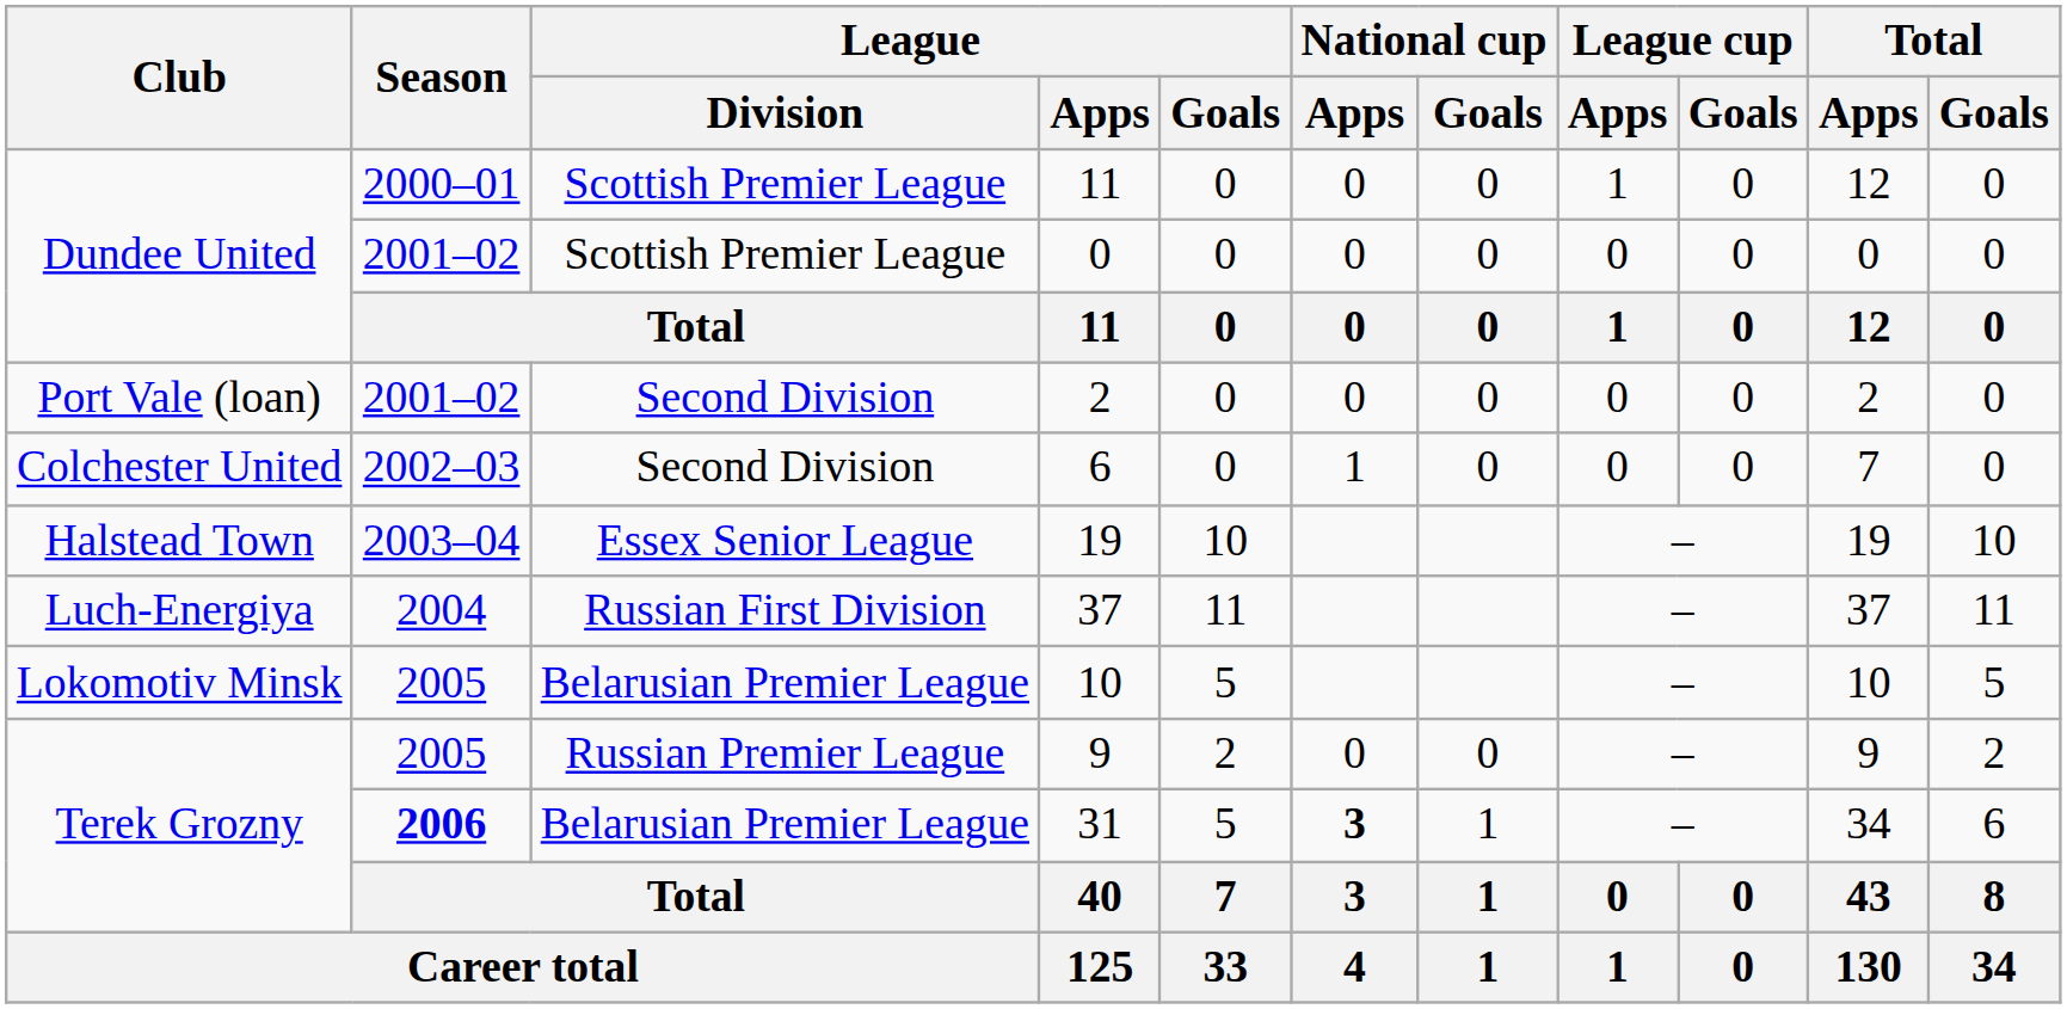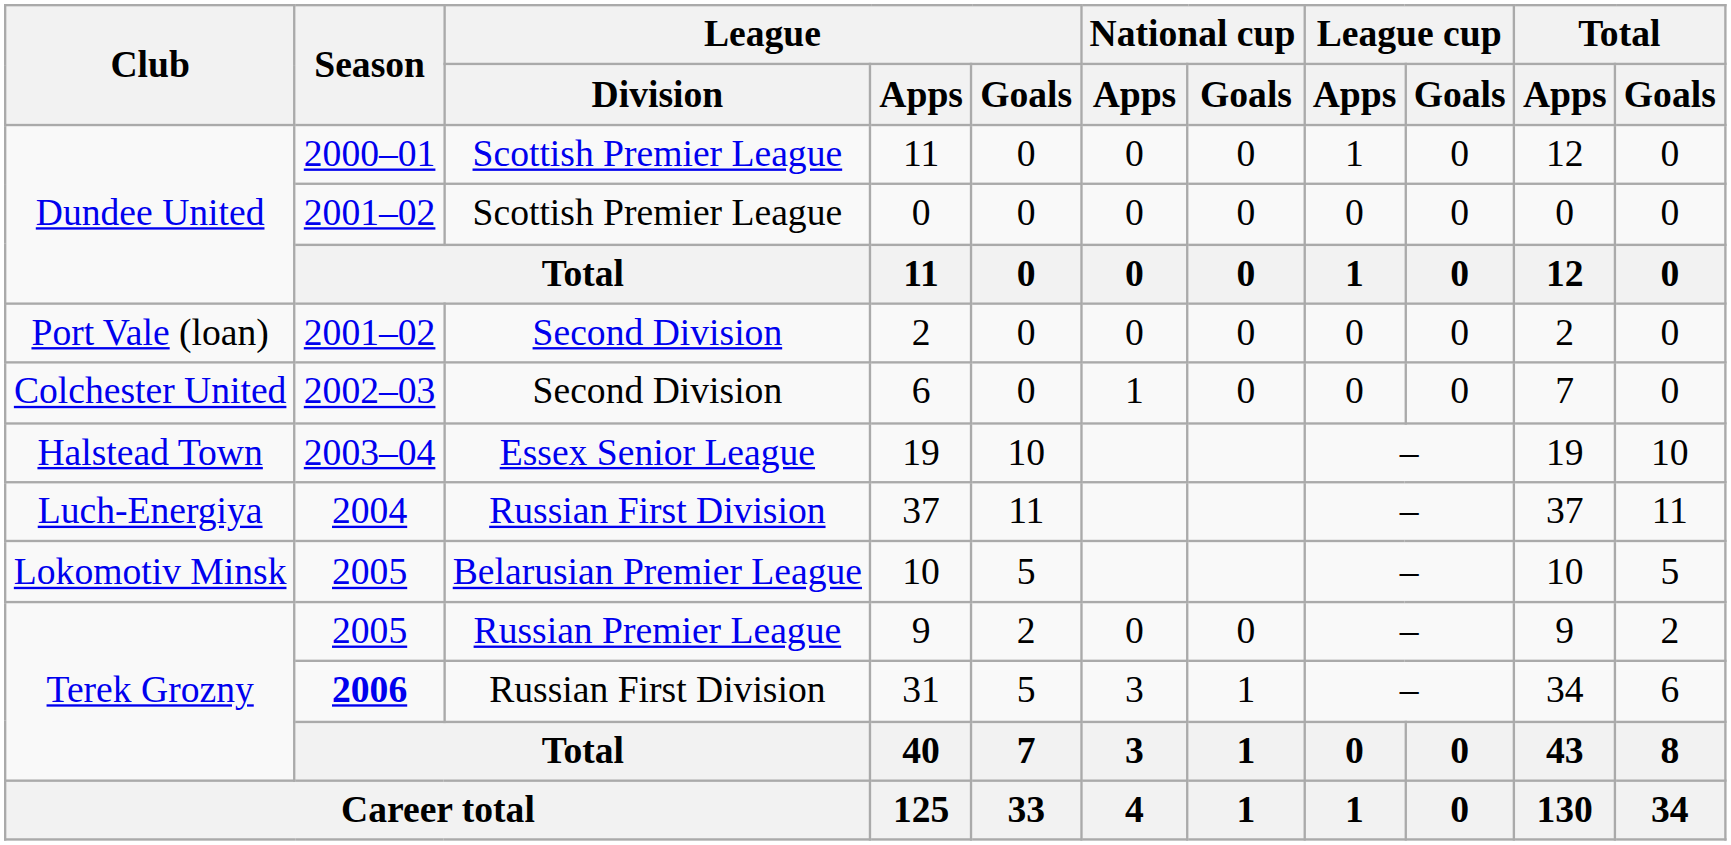 <table class="wikitable" style="text-align: center">
 <tr>
 <th rowspan="2">Club</th>
 <th rowspan="2">Season</th>
 <th colspan="3">League</th>
 <th colspan="2">National cup</th>
 <th colspan="2">League cup</th>
 <th colspan="2">Total</th>
 </tr>
 <tr>
 <th>Division</th>
 <th>Apps</th>
 <th>Goals</th>
 <th>Apps</th>
 <th>Goals</th>
 <th>Apps</th>
 <th>Goals</th>
 <th>Apps</th>
 <th>Goals</th>
 </tr>
 <tr>
 <td rowspan="3"><a href='#'>Dundee United</a></td>
 <td><a href='#'>2000–01</a></td>
 <td><a href='#'>Scottish Premier League</a></td>
 <td>11</td>
 <td>0</td>
 <td>0</td>
 <td>0</td>
 <td>1</td>
 <td>0</td>
 <td>12</td>
 <td>0</td>
 </tr>
 <tr>
 <td><a href='#'>2001–02</a></td>
 <td>Scottish Premier League</td>
 <td>0</td>
 <td>0</td>
 <td>0</td>
 <td>0</td>
 <td>0</td>
 <td>0</td>
 <td>0</td>
 <td>0</td>
 </tr>
 <tr>
 <th colspan="2">Total</th>
 <th>11</th>
 <th>0</th>
 <th>0</th>
 <th>0</th>
 <th>1</th>
 <th>0</th>
 <th>12</th>
 <th>0</th>
 </tr>
 <tr>
 <td><a href='#'>Port Vale</a> (loan)</td>
 <td><a href='#'>2001–02</a></td>
 <td><a href='#'>Second Division</a></td>
 <td>2</td>
 <td>0</td>
 <td>0</td>
 <td>0</td>
 <td>0</td>
 <td>0</td>
 <td>2</td>
 <td>0</td>
 </tr>
 <tr>
 <td><a href='#'>Colchester United</a></td>
 <td><a href='#'>2002–03</a></td>
 <td>Second Division</td>
 <td>6</td>
 <td>0</td>
 <td>1</td>
 <td>0</td>
 <td>0</td>
 <td>0</td>
 <td>7</td>
 <td>0</td>
 </tr>
 <tr>
 <td><a href='#'>Halstead Town</a></td>
 <td><a href='#'>2003–04</a></td>
 <td><a href='#'>Essex Senior League</a></td>
 <td>19</td>
 <td>10</td>
 <td></td>
 <td></td>
 <td colspan="2">–</td>
 <td>19</td>
 <td>10</td>
 </tr>
 <tr>
 <td><a href='#'>Luch-Energiya</a></td>
 <td><a href='#'>2004</a></td>
 <td><a href='#'>Russian First Division</a></td>
 <td>37</td>
 <td>11</td>
 <td></td>
 <td></td>
 <td colspan="2">–</td>
 <td>37</td>
 <td>11</td>
 </tr>
 <tr>
 <td><a href='#'>Lokomotiv Minsk</a></td>
 <td><a href='#'>2005</a></td>
 <td><a href='#'>Belarusian Premier League</a></td>
 <td>10</td>
 <td>5</td>
 <td></td>
 <td></td>
 <td colspan="2">–</td>
 <td>10</td>
 <td>5</td>
 </tr>
 <tr>
 <td rowspan="3"><a href='#'>Terek Grozny</a></td>
 <td><a href='#'>2005</a></td>
 <td><a href='#'>Russian Premier League</a></td>
 <td>9</td>
 <td>2</td>
 <td>0</td>
 <td>0</td>
 <td colspan="2">–</td>
 <td>9</td>
 <td>2</td>
 </tr>
 <tr>
 <td><strong><a href='#'>2006</a></strong></td>
-<td><a href='#'>Belarusian Premier League</a></td>
+<td>Russian First Division</td>
 <td>31</td>
 <td>5</td>
-<td><strong>3</strong></td>
+<td>3</td>
 <td>1</td>
 <td colspan="2">–</td>
 <td>34</td>
 <td>6</td>
 </tr>
 <tr>
 <th colspan="2">Total</th>
 <th>40</th>
 <th>7</th>
 <th>3</th>
 <th>1</th>
 <th>0</th>
 <th>0</th>
 <th>43</th>
 <th>8</th>
 </tr>
 <tr>
 <th colspan="3">Career total</th>
 <th>125</th>
 <th>33</th>
 <th>4</th>
 <th>1</th>
 <th>1</th>
 <th>0</th>
 <th>130</th>
 <th>34</th>
 </tr>
 </table>
